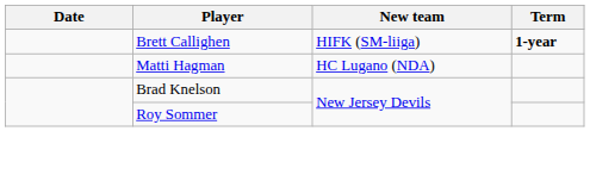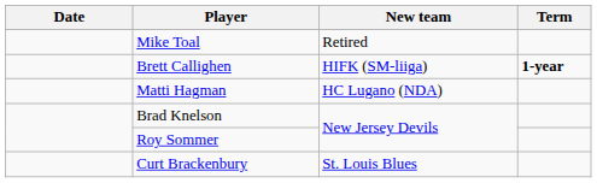 <table class="wikitable">
 <tr style="background:#ddd; text-align:center;">
 <th style="width: 10em;">Date</th>
 <th style="width: 14em;">Player</th>
 <th style="width: 16em;">New team</th>
 <th style="width: 5em;">Term</th>
+</tr>
+<tr>
+<td></td>
+<td><a href='#'>Mike Toal</a></td>
+<td>Retired</td>
+<td></td>
 </tr>
 <tr>
 <td></td>
 <td><a href='#'>Brett Callighen</a></td>
 <td><a href='#'>HIFK</a> (<a href='#'>SM-liiga</a>)</td>
 <td><strong>1-year</strong></td>
 </tr>
 <tr>
 <td></td>
 <td><a href='#'>Matti Hagman</a></td>
 <td><a href='#'>HC Lugano</a> (<a href='#'>NDA</a>)</td>
 <td></td>
 </tr>
 <tr>
 <td rowspan=2></td>
 <td>Brad Knelson</td>
 <td rowspan=2><a href='#'>New Jersey Devils</a></td>
 <td></td>
 </tr>
 <tr>
 <td><a href='#'>Roy Sommer</a></td>
 <td></td>
 </tr>
+<tr>
+<td></td>
+<td><a href='#'>Curt Brackenbury</a></td>
+<td><a href='#'>St. Louis Blues</a></td>
+<td></td>
+</tr>
 </table>
